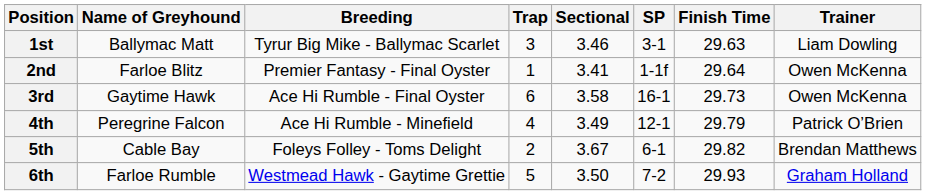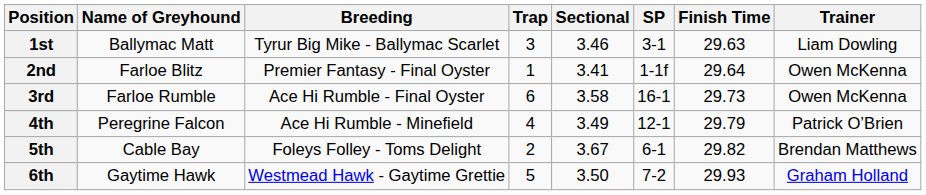 <table class="wikitable" style="text-align: center">
 <tr>
 <th>Position</th>
 <th>Name of Greyhound</th>
 <th>Breeding</th>
 <th>Trap</th>
 <th>Sectional</th>
 <th>SP</th>
 <th>Finish Time</th>
 <th>Trainer</th>
 </tr>
 <tr>
 <th>1st</th>
 <td>Ballymac Matt</td>
 <td>Tyrur Big Mike - Ballymac Scarlet</td>
 <td>3</td>
 <td>3.46</td>
 <td>3-1</td>
 <td>29.63</td>
 <td>Liam Dowling</td>
 </tr>
 <tr>
 <th>2nd</th>
 <td>Farloe Blitz</td>
 <td>Premier Fantasy - Final Oyster</td>
 <td>1</td>
 <td>3.41</td>
 <td>1-1f</td>
 <td>29.64</td>
 <td>Owen McKenna</td>
 </tr>
 <tr>
 <th>3rd</th>
-<td>Gaytime Hawk</td>
+<td>Farloe Rumble</td>
 <td>Ace Hi Rumble - Final Oyster</td>
 <td>6</td>
 <td>3.58</td>
 <td>16-1</td>
 <td>29.73</td>
 <td>Owen McKenna</td>
 </tr>
 <tr>
 <th>4th</th>
 <td>Peregrine Falcon</td>
 <td>Ace Hi Rumble - Minefield</td>
 <td>4</td>
 <td>3.49</td>
 <td>12-1</td>
 <td>29.79</td>
 <td>Patrick O’Brien</td>
 </tr>
 <tr>
 <th>5th</th>
 <td>Cable Bay</td>
 <td>Foleys Folley - Toms Delight</td>
 <td>2</td>
 <td>3.67</td>
 <td>6-1</td>
 <td>29.82</td>
 <td>Brendan Matthews</td>
 </tr>
 <tr>
 <th>6th</th>
-<td>Farloe Rumble</td>
+<td>Gaytime Hawk</td>
 <td><a href='#'>Westmead Hawk</a> - Gaytime Grettie</td>
 <td>5</td>
 <td>3.50</td>
 <td>7-2</td>
 <td>29.93</td>
 <td><a href='#'>Graham Holland</a></td>
 </tr>
 </table>
